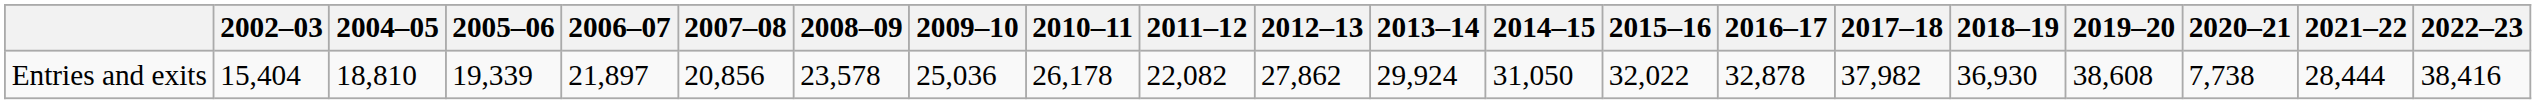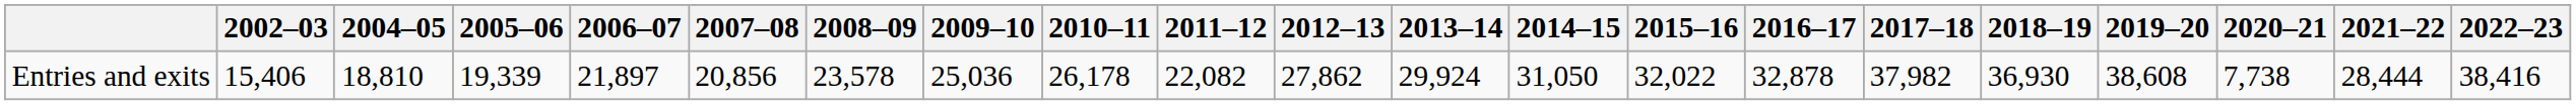 <table class="wikitable">
 <tr>
 <th></th>
 <th>2002–03</th>
 <th>2004–05</th>
 <th>2005–06</th>
 <th>2006–07</th>
 <th>2007–08</th>
 <th>2008–09</th>
 <th>2009–10</th>
 <th>2010–11</th>
 <th>2011–12</th>
 <th>2012–13</th>
 <th>2013–14</th>
 <th>2014–15</th>
 <th>2015–16</th>
 <th>2016–17</th>
 <th>2017–18</th>
 <th>2018–19</th>
 <th>2019–20</th>
 <th>2020–21</th>
 <th>2021–22</th>
 <th>2022–23</th>
 </tr>
 <tr>
 <td>Entries and exits</td>
-<td>15,404</td>
+<td>15,406</td>
 <td>18,810</td>
 <td>19,339</td>
 <td>21,897</td>
 <td>20,856</td>
 <td>23,578</td>
 <td>25,036</td>
 <td>26,178</td>
 <td>22,082</td>
 <td>27,862</td>
 <td>29,924</td>
 <td>31,050</td>
 <td>32,022</td>
 <td>32,878</td>
 <td>37,982</td>
 <td>36,930</td>
 <td>38,608</td>
 <td>7,738</td>
 <td>28,444</td>
 <td>38,416</td>
 </tr>
 </table>
